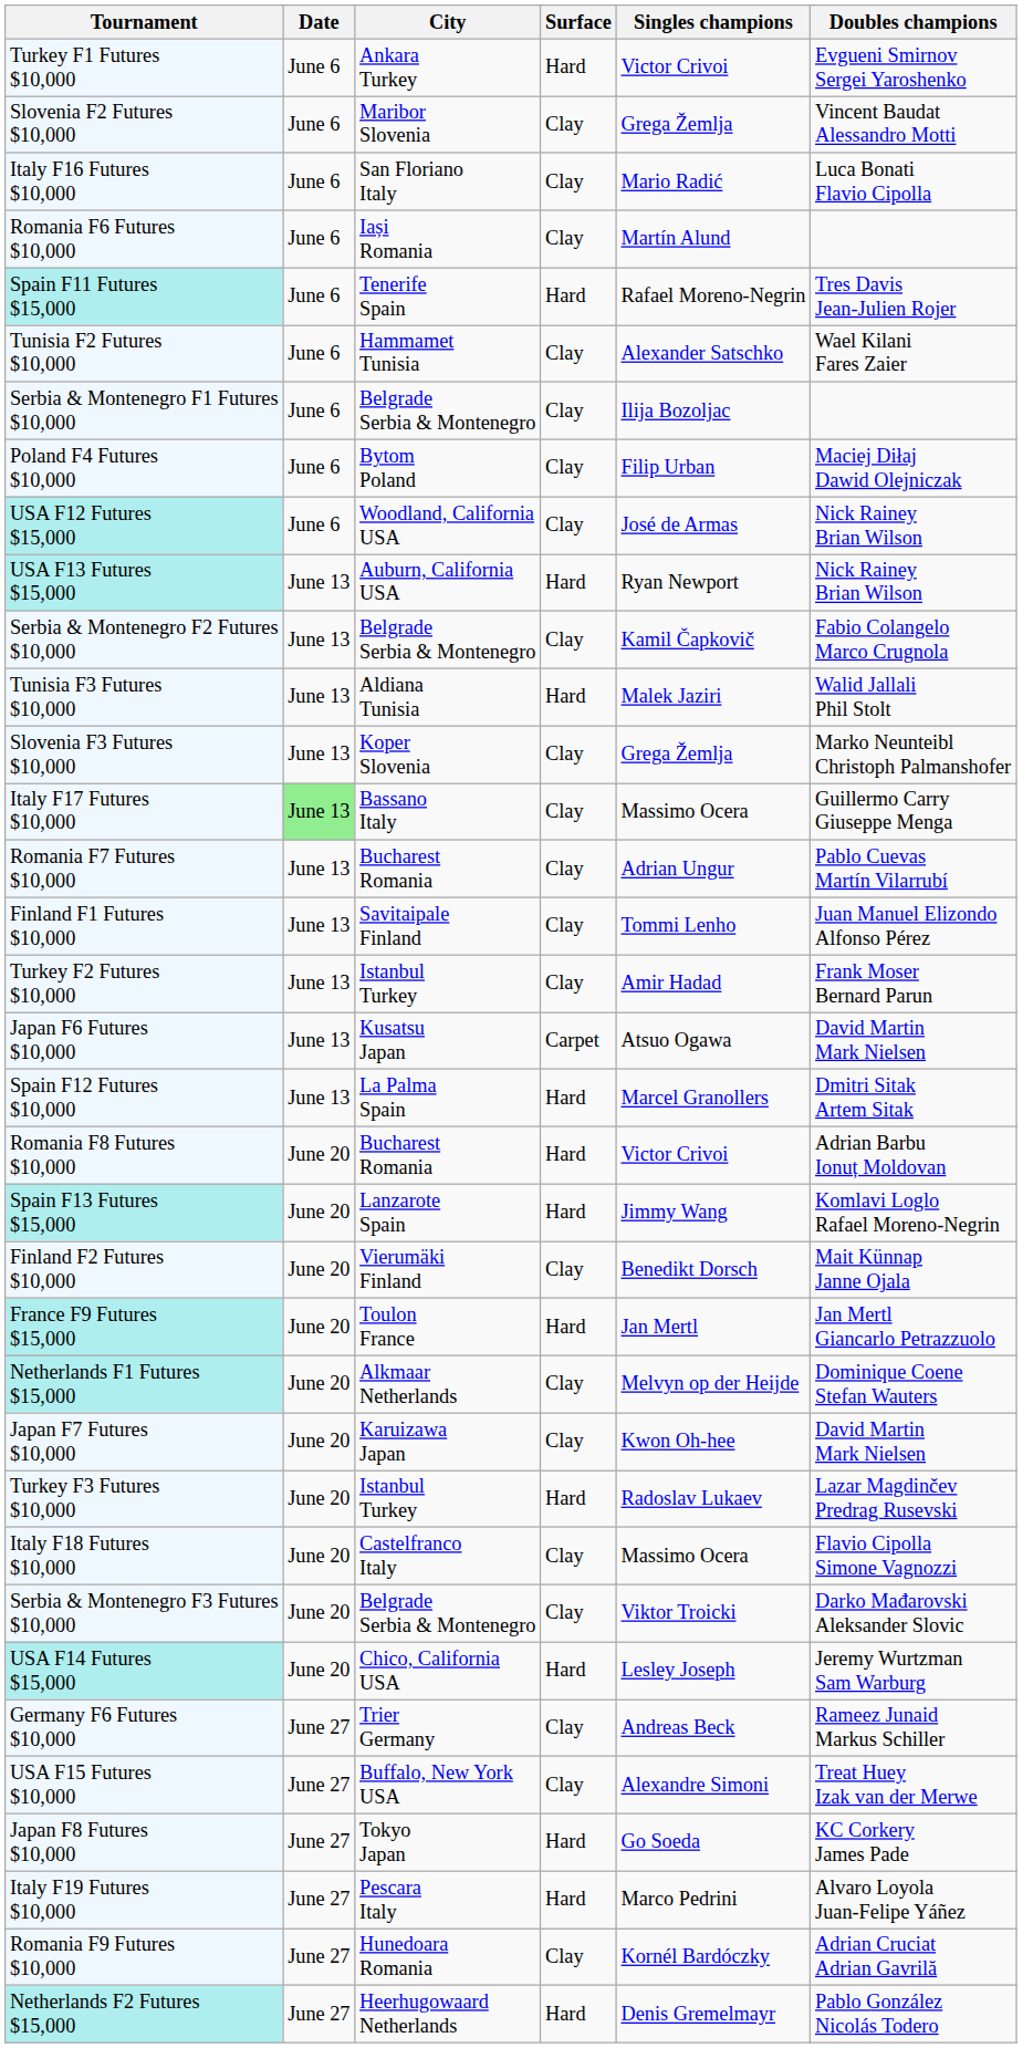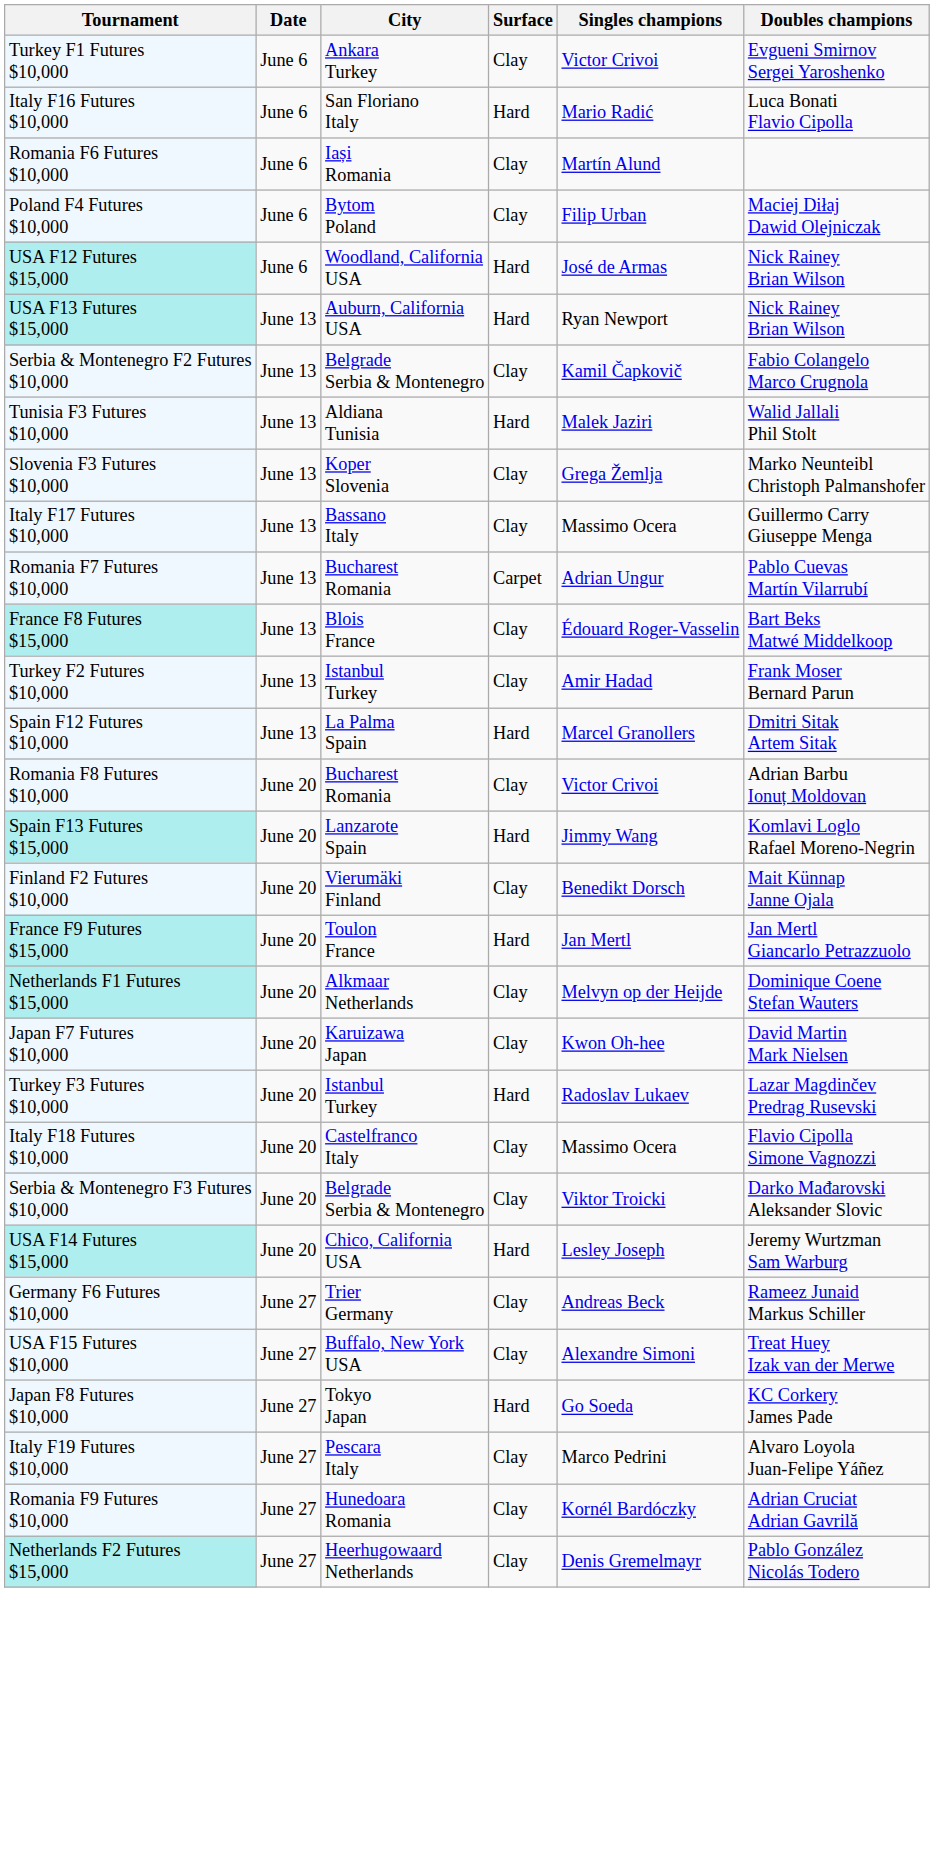 <table class="sortable wikitable" style="font-size:90%">
 <tr>
 <th>Tournament</th>
 <th>Date</th>
 <th>City</th>
 <th>Surface</th>
 <th>Singles champions</th>
 <th>Doubles champions</th>
 </tr>
 <tr>
 <td style="background:#f0f8ff;">Turkey F1 Futures<br>$10,000</td>
 <td>June 6</td>
 <td><a href='#'>Ankara</a><br>Turkey</td>
-<td>Hard</td>
+<td>Clay</td>
 <td> <a href='#'>Victor Crivoi</a></td>
 <td> <a href='#'>Evgueni Smirnov</a><br> <a href='#'>Sergei Yaroshenko</a></td>
-</tr>
-<tr>
-<td style="background:#f0f8ff;">Slovenia F2 Futures<br>$10,000</td>
-<td>June 6</td>
-<td><a href='#'>Maribor</a><br>Slovenia</td>
-<td>Clay</td>
-<td> <a href='#'>Grega Žemlja</a></td>
-<td> Vincent Baudat<br> <a href='#'>Alessandro Motti</a></td>
 </tr>
 <tr>
 <td style="background:#f0f8ff;">Italy F16 Futures<br>$10,000</td>
 <td>June 6</td>
 <td>San Floriano<br>Italy</td>
-<td>Clay</td>
+<td>Hard</td>
 <td> <a href='#'>Mario Radić</a></td>
 <td> Luca Bonati<br> <a href='#'>Flavio Cipolla</a></td>
 </tr>
 <tr>
 <td style="background:#f0f8ff;">Romania F6 Futures<br>$10,000</td>
 <td>June 6</td>
 <td><a href='#'>Iași</a><br>Romania</td>
 <td>Clay</td>
 <td> <a href='#'>Martín Alund</a></td>
-<td></td>
-</tr>
-<tr>
-<td style="background:#afeeee;">Spain F11 Futures<br>$15,000</td>
-<td>June 6</td>
-<td><a href='#'>Tenerife</a><br>Spain</td>
-<td>Hard</td>
-<td> Rafael Moreno-Negrin</td>
-<td> <a href='#'>Tres Davis</a><br> <a href='#'>Jean-Julien Rojer</a></td>
-</tr>
-<tr>
-<td style="background:#f0f8ff;">Tunisia F2 Futures<br>$10,000</td>
-<td>June 6</td>
-<td><a href='#'>Hammamet</a><br>Tunisia</td>
-<td>Clay</td>
-<td> <a href='#'>Alexander Satschko</a></td>
-<td> Wael Kilani<br> Fares Zaier</td>
-</tr>
-<tr>
-<td style="background:#f0f8ff;">Serbia & Montenegro F1 Futures<br>$10,000</td>
-<td>June 6</td>
-<td><a href='#'>Belgrade</a><br>Serbia & Montenegro</td>
-<td>Clay</td>
-<td> <a href='#'>Ilija Bozoljac</a></td>
 <td></td>
 </tr>
 <tr>
 <td style="background:#f0f8ff;">Poland F4 Futures<br>$10,000</td>
 <td>June 6</td>
 <td><a href='#'>Bytom</a><br>Poland</td>
 <td>Clay</td>
 <td> <a href='#'>Filip Urban</a></td>
 <td> <a href='#'>Maciej Diłaj</a><br> <a href='#'>Dawid Olejniczak</a></td>
 </tr>
 <tr>
 <td style="background:#afeeee;">USA F12 Futures<br>$15,000</td>
 <td>June 6</td>
 <td><a href='#'>Woodland, California</a><br>USA</td>
-<td>Clay</td>
+<td>Hard</td>
 <td> <a href='#'>José de Armas</a></td>
 <td> <a href='#'>Nick Rainey</a><br> <a href='#'>Brian Wilson</a></td>
 </tr>
 <tr>
 <td style="background:#afeeee;">USA F13 Futures<br>$15,000</td>
 <td>June 13</td>
 <td><a href='#'>Auburn, California</a><br>USA</td>
 <td>Hard</td>
 <td> Ryan Newport</td>
 <td> <a href='#'>Nick Rainey</a><br> <a href='#'>Brian Wilson</a></td>
 </tr>
 <tr>
 <td style="background:#f0f8ff;">Serbia & Montenegro F2 Futures<br>$10,000</td>
 <td>June 13</td>
 <td><a href='#'>Belgrade</a><br>Serbia & Montenegro</td>
 <td>Clay</td>
 <td> <a href='#'>Kamil Čapkovič</a></td>
 <td> <a href='#'>Fabio Colangelo</a><br> <a href='#'>Marco Crugnola</a></td>
 </tr>
 <tr>
 <td style="background:#f0f8ff;">Tunisia F3 Futures<br>$10,000</td>
 <td>June 13</td>
 <td>Aldiana<br>Tunisia</td>
 <td>Hard</td>
 <td> <a href='#'>Malek Jaziri</a></td>
 <td> <a href='#'>Walid Jallali</a><br> Phil Stolt</td>
 </tr>
 <tr>
 <td style="background:#f0f8ff;">Slovenia F3 Futures<br>$10,000</td>
 <td>June 13</td>
 <td><a href='#'>Koper</a><br>Slovenia</td>
 <td>Clay</td>
 <td> <a href='#'>Grega Žemlja</a></td>
 <td> Marko Neunteibl<br> Christoph Palmanshofer</td>
 </tr>
 <tr>
 <td style="background:#f0f8ff;">Italy F17 Futures<br>$10,000</td>
-<td style="background: lightgreen;">June 13</td>
+<td>June 13</td>
 <td><a href='#'>Bassano</a><br>Italy</td>
 <td>Clay</td>
 <td> Massimo Ocera</td>
 <td> Guillermo Carry<br> Giuseppe Menga</td>
 </tr>
 <tr>
 <td style="background:#f0f8ff;">Romania F7 Futures<br>$10,000</td>
 <td>June 13</td>
 <td><a href='#'>Bucharest</a><br>Romania</td>
-<td>Clay</td>
+<td>Carpet</td>
 <td> <a href='#'>Adrian Ungur</a></td>
 <td> <a href='#'>Pablo Cuevas</a><br> <a href='#'>Martín Vilarrubí</a></td>
 </tr>
 <tr>
-<td style="background:#f0f8ff;">Finland F1 Futures<br>$10,000</td>
+<td style="background:#afeeee;">France F8 Futures<br>$15,000</td>
 <td>June 13</td>
-<td><a href='#'>Savitaipale</a><br>Finland</td>
+<td><a href='#'>Blois</a><br>France</td>
 <td>Clay</td>
-<td> <a href='#'>Tommi Lenho</a></td>
-<td> <a href='#'>Juan Manuel Elizondo</a><br> Alfonso Pérez</td>
+<td> <a href='#'>Édouard Roger-Vasselin</a></td>
+<td> <a href='#'>Bart Beks</a><br> <a href='#'>Matwé Middelkoop</a></td>
 </tr>
 <tr>
 <td style="background:#f0f8ff;">Turkey F2 Futures<br>$10,000</td>
 <td>June 13</td>
 <td><a href='#'>Istanbul</a><br>Turkey</td>
 <td>Clay</td>
 <td> <a href='#'>Amir Hadad</a></td>
 <td> <a href='#'>Frank Moser</a><br> Bernard Parun</td>
-</tr>
-<tr>
-<td style="background:#f0f8ff;">Japan F6 Futures<br>$10,000</td>
-<td>June 13</td>
-<td><a href='#'>Kusatsu</a><br>Japan</td>
-<td>Carpet</td>
-<td> Atsuo Ogawa</td>
-<td> <a href='#'>David Martin</a><br> <a href='#'>Mark Nielsen</a></td>
 </tr>
 <tr>
 <td style="background:#f0f8ff;">Spain F12 Futures<br>$10,000</td>
 <td>June 13</td>
 <td><a href='#'>La Palma</a><br>Spain</td>
 <td>Hard</td>
 <td> <a href='#'>Marcel Granollers</a></td>
 <td> <a href='#'>Dmitri Sitak</a><br> <a href='#'>Artem Sitak</a></td>
 </tr>
 <tr>
 <td style="background:#f0f8ff;">Romania F8 Futures<br>$10,000</td>
 <td>June 20</td>
 <td><a href='#'>Bucharest</a><br>Romania</td>
-<td>Hard</td>
+<td>Clay</td>
 <td> <a href='#'>Victor Crivoi</a></td>
 <td> Adrian Barbu<br> <a href='#'>Ionuț Moldovan</a></td>
 </tr>
 <tr>
 <td style="background:#afeeee;">Spain F13 Futures<br>$15,000</td>
 <td>June 20</td>
 <td><a href='#'>Lanzarote</a><br>Spain</td>
 <td>Hard</td>
 <td> <a href='#'>Jimmy Wang</a></td>
 <td> <a href='#'>Komlavi Loglo</a><br> Rafael Moreno-Negrin</td>
 </tr>
 <tr>
 <td style="background:#f0f8ff;">Finland F2 Futures<br>$10,000</td>
 <td>June 20</td>
 <td><a href='#'>Vierumäki</a><br>Finland</td>
 <td>Clay</td>
 <td> <a href='#'>Benedikt Dorsch</a></td>
 <td> <a href='#'>Mait Künnap</a><br> <a href='#'>Janne Ojala</a></td>
 </tr>
 <tr>
 <td style="background:#afeeee;">France F9 Futures<br>$15,000</td>
 <td>June 20</td>
 <td><a href='#'>Toulon</a><br>France</td>
 <td>Hard</td>
 <td> <a href='#'>Jan Mertl</a></td>
 <td> <a href='#'>Jan Mertl</a><br> <a href='#'>Giancarlo Petrazzuolo</a></td>
 </tr>
 <tr>
 <td style="background:#afeeee;">Netherlands F1 Futures<br>$15,000</td>
 <td>June 20</td>
 <td><a href='#'>Alkmaar</a><br>Netherlands</td>
 <td>Clay</td>
 <td> <a href='#'>Melvyn op der Heijde</a></td>
 <td> <a href='#'>Dominique Coene</a><br> <a href='#'>Stefan Wauters</a></td>
 </tr>
 <tr>
 <td style="background:#f0f8ff;">Japan F7 Futures<br>$10,000</td>
 <td>June 20</td>
 <td><a href='#'>Karuizawa</a><br>Japan</td>
 <td>Clay</td>
 <td> <a href='#'>Kwon Oh-hee</a></td>
 <td> <a href='#'>David Martin</a><br> <a href='#'>Mark Nielsen</a></td>
 </tr>
 <tr>
 <td style="background:#f0f8ff;">Turkey F3 Futures<br>$10,000</td>
 <td>June 20</td>
 <td><a href='#'>Istanbul</a><br>Turkey</td>
 <td>Hard</td>
 <td> <a href='#'>Radoslav Lukaev</a></td>
 <td> <a href='#'>Lazar Magdinčev</a><br> <a href='#'>Predrag Rusevski</a></td>
 </tr>
 <tr>
 <td style="background:#f0f8ff;">Italy F18 Futures<br>$10,000</td>
 <td>June 20</td>
 <td><a href='#'>Castelfranco</a><br>Italy</td>
 <td>Clay</td>
 <td> Massimo Ocera</td>
 <td> <a href='#'>Flavio Cipolla</a><br> <a href='#'>Simone Vagnozzi</a></td>
 </tr>
 <tr>
 <td style="background:#f0f8ff;">Serbia & Montenegro F3 Futures<br>$10,000</td>
 <td>June 20</td>
 <td><a href='#'>Belgrade</a><br>Serbia & Montenegro</td>
 <td>Clay</td>
 <td> <a href='#'>Viktor Troicki</a></td>
 <td> <a href='#'>Darko Mađarovski</a><br> Aleksander Slovic</td>
 </tr>
 <tr>
 <td style="background:#afeeee;">USA F14 Futures<br>$15,000</td>
 <td>June 20</td>
 <td><a href='#'>Chico, California</a><br>USA</td>
 <td>Hard</td>
 <td> <a href='#'>Lesley Joseph</a></td>
 <td> Jeremy Wurtzman<br> <a href='#'>Sam Warburg</a></td>
 </tr>
 <tr>
 <td style="background:#f0f8ff;">Germany F6 Futures<br>$10,000</td>
 <td>June 27</td>
 <td><a href='#'>Trier</a><br>Germany</td>
 <td>Clay</td>
 <td> <a href='#'>Andreas Beck</a></td>
 <td> <a href='#'>Rameez Junaid</a><br> Markus Schiller</td>
 </tr>
 <tr>
 <td style="background:#f0f8ff;">USA F15 Futures<br>$10,000</td>
 <td>June 27</td>
 <td><a href='#'>Buffalo, New York</a><br>USA</td>
 <td>Clay</td>
 <td> <a href='#'>Alexandre Simoni</a></td>
 <td> <a href='#'>Treat Huey</a><br> <a href='#'>Izak van der Merwe</a></td>
 </tr>
 <tr>
 <td style="background:#f0f8ff;">Japan F8 Futures<br>$10,000</td>
 <td>June 27</td>
 <td>Tokyo<br>Japan</td>
 <td>Hard</td>
 <td> <a href='#'>Go Soeda</a></td>
 <td> <a href='#'>KC Corkery</a><br> James Pade</td>
 </tr>
 <tr>
 <td style="background:#f0f8ff;">Italy F19 Futures<br>$10,000</td>
 <td>June 27</td>
 <td><a href='#'>Pescara</a><br>Italy</td>
-<td>Hard</td>
+<td>Clay</td>
 <td> Marco Pedrini</td>
 <td> Alvaro Loyola<br> Juan-Felipe Yáñez</td>
 </tr>
 <tr>
 <td style="background:#f0f8ff;">Romania F9 Futures<br>$10,000</td>
 <td>June 27</td>
 <td><a href='#'>Hunedoara</a><br>Romania</td>
 <td>Clay</td>
 <td> <a href='#'>Kornél Bardóczky</a></td>
 <td> <a href='#'>Adrian Cruciat</a><br> <a href='#'>Adrian Gavrilă</a></td>
 </tr>
 <tr>
 <td style="background:#afeeee;">Netherlands F2 Futures<br>$15,000</td>
 <td>June 27</td>
 <td><a href='#'>Heerhugowaard</a><br>Netherlands</td>
-<td>Hard</td>
+<td>Clay</td>
 <td> <a href='#'>Denis Gremelmayr</a></td>
 <td> <a href='#'>Pablo González</a><br> <a href='#'>Nicolás Todero</a></td>
 </tr>
 </table>
